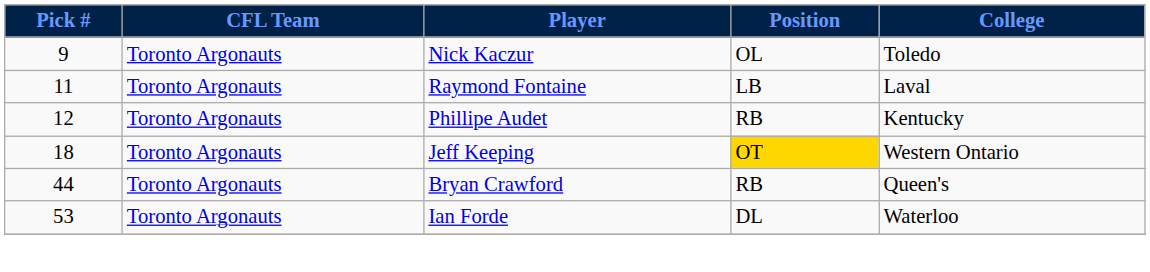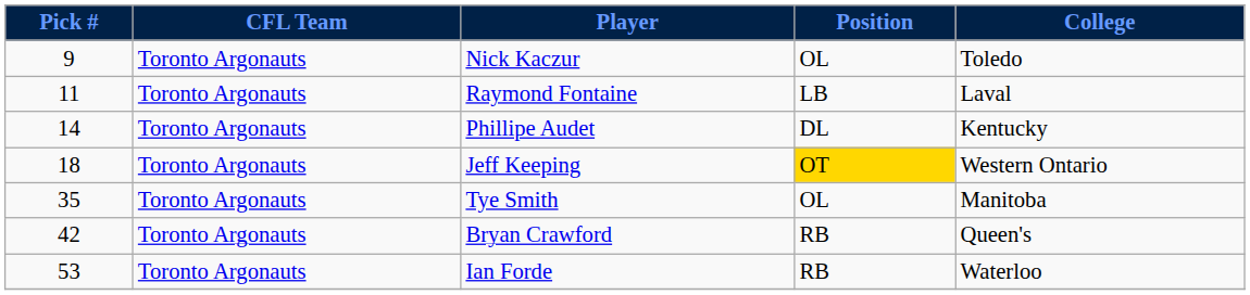 <table class="wikitable" style="width: 70%">
 <tr align="center"  style="background:#002147;color:#6699FF;">
 <td><strong>Pick #</strong></td>
 <td><strong>CFL Team</strong></td>
 <td><strong>Player</strong></td>
 <td><strong>Position</strong></td>
 <td><strong>College</strong></td>
 </tr>
 <tr>
 <td align=center>9</td>
 <td><a href='#'>Toronto Argonauts</a></td>
 <td><a href='#'>Nick Kaczur</a></td>
 <td>OL</td>
 <td>Toledo</td>
 </tr>
 <tr>
 <td align=center>11</td>
 <td><a href='#'>Toronto Argonauts</a></td>
 <td><a href='#'>Raymond Fontaine</a></td>
 <td>LB</td>
 <td>Laval</td>
 </tr>
 <tr>
-<td align=center>12</td>
+<td align=center>14</td>
 <td><a href='#'>Toronto Argonauts</a></td>
 <td><a href='#'>Phillipe Audet</a></td>
-<td>RB</td>
+<td>DL</td>
 <td>Kentucky</td>
 </tr>
 <tr>
 <td align=center>18</td>
 <td><a href='#'>Toronto Argonauts</a></td>
 <td><a href='#'>Jeff Keeping</a></td>
 <td style="background: gold;">OT</td>
 <td>Western Ontario</td>
 </tr>
 <tr>
-<td align=center>44</td>
+<td align=center>35</td>
+<td><a href='#'>Toronto Argonauts</a></td>
+<td><a href='#'>Tye Smith</a></td>
+<td>OL</td>
+<td>Manitoba</td>
+</tr>
+<tr>
+<td align=center>42</td>
 <td><a href='#'>Toronto Argonauts</a></td>
 <td><a href='#'>Bryan Crawford</a></td>
 <td>RB</td>
 <td>Queen's</td>
 </tr>
 <tr>
 <td align=center>53</td>
 <td><a href='#'>Toronto Argonauts</a></td>
 <td><a href='#'>Ian Forde</a></td>
-<td>DL</td>
+<td>RB</td>
 <td>Waterloo</td>
 </tr>
 <tr>
 </tr>
 </table>
